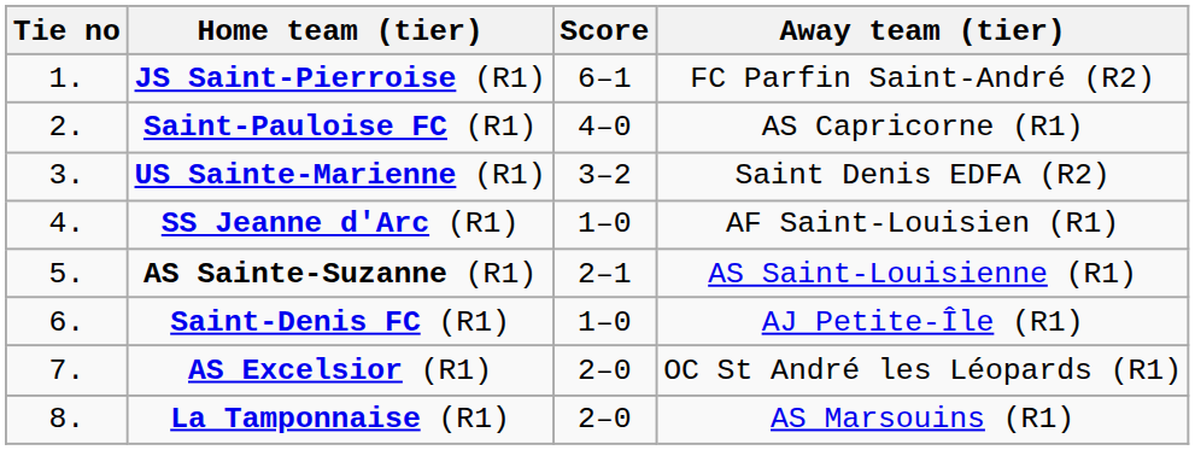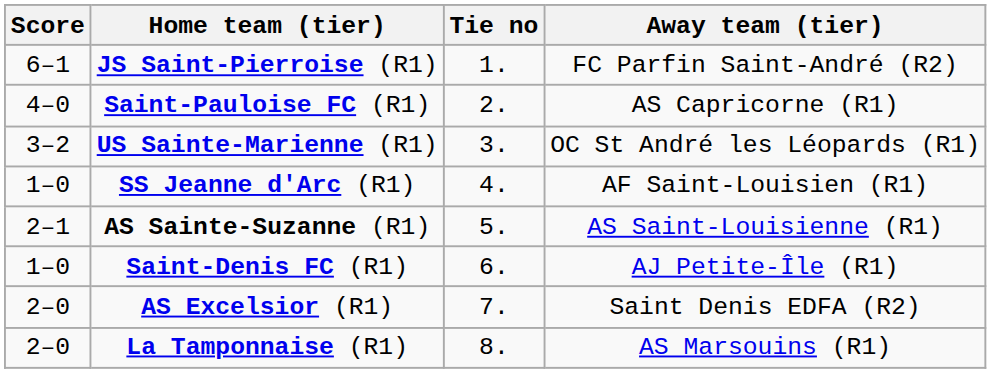 <table class="wikitable" style="text-align: center">
 <tr>
+<th>Score</th>
+<th>Home team (tier)</th>
 <th>Tie no</th>
-<th>Home team (tier)</th>
-<th>Score</th>
 <th>Away team (tier)</th>
 </tr>
 <tr>
+<td>6–1</td>
+<td> <strong><a href='#'>JS Saint-Pierroise</a></strong> (R1)</td>
 <td>1.</td>
-<td> <strong><a href='#'>JS Saint-Pierroise</a></strong> (R1)</td>
-<td>6–1</td>
 <td>FC Parfin Saint-André (R2) </td>
 </tr>
 <tr>
+<td>4–0</td>
+<td> <strong><a href='#'>Saint-Pauloise FC</a></strong> (R1)</td>
 <td>2.</td>
-<td> <strong><a href='#'>Saint-Pauloise FC</a></strong> (R1)</td>
-<td>4–0</td>
 <td>AS Capricorne (R1) </td>
 </tr>
 <tr>
+<td>3–2 </td>
+<td> <strong><a href='#'>US Sainte-Marienne</a></strong> (R1)</td>
 <td>3.</td>
-<td> <strong><a href='#'>US Sainte-Marienne</a></strong> (R1)</td>
-<td>3–2 </td>
+<td>OC St André les Léopards (R1) </td>
+</tr>
+<tr>
+<td>1–0</td>
+<td> <strong><a href='#'>SS Jeanne d'Arc</a></strong> (R1)</td>
+<td>4.</td>
+<td>AF Saint-Louisien (R1) </td>
+</tr>
+<tr>
+<td>2–1 </td>
+<td> <strong>AS Sainte-Suzanne</strong> (R1)</td>
+<td>5.</td>
+<td><a href='#'>AS Saint-Louisienne</a> (R1) </td>
+</tr>
+<tr>
+<td>1–0</td>
+<td> <strong><a href='#'>Saint-Denis FC</a></strong> (R1)</td>
+<td>6.</td>
+<td><a href='#'>AJ Petite-Île</a> (R1) </td>
+</tr>
+<tr>
+<td>2–0</td>
+<td> <strong><a href='#'>AS Excelsior</a></strong> (R1)</td>
+<td>7.</td>
 <td>Saint Denis EDFA (R2) </td>
 </tr>
 <tr>
-<td>4.</td>
-<td> <strong><a href='#'>SS Jeanne d'Arc</a></strong> (R1)</td>
-<td>1–0</td>
-<td>AF Saint-Louisien (R1) </td>
-</tr>
-<tr>
-<td>5.</td>
-<td> <strong>AS Sainte-Suzanne</strong> (R1)</td>
-<td>2–1 </td>
-<td><a href='#'>AS Saint-Louisienne</a> (R1) </td>
-</tr>
-<tr>
-<td>6.</td>
-<td> <strong><a href='#'>Saint-Denis FC</a></strong> (R1)</td>
-<td>1–0</td>
-<td><a href='#'>AJ Petite-Île</a> (R1) </td>
-</tr>
-<tr>
-<td>7.</td>
-<td> <strong><a href='#'>AS Excelsior</a></strong> (R1)</td>
 <td>2–0</td>
-<td>OC St André les Léopards (R1) </td>
-</tr>
-<tr>
+<td> <strong><a href='#'>La Tamponnaise</a></strong> (R1)</td>
 <td>8.</td>
-<td> <strong><a href='#'>La Tamponnaise</a></strong> (R1)</td>
-<td>2–0</td>
 <td><a href='#'>AS Marsouins</a> (R1) </td>
 </tr>
 </table>
